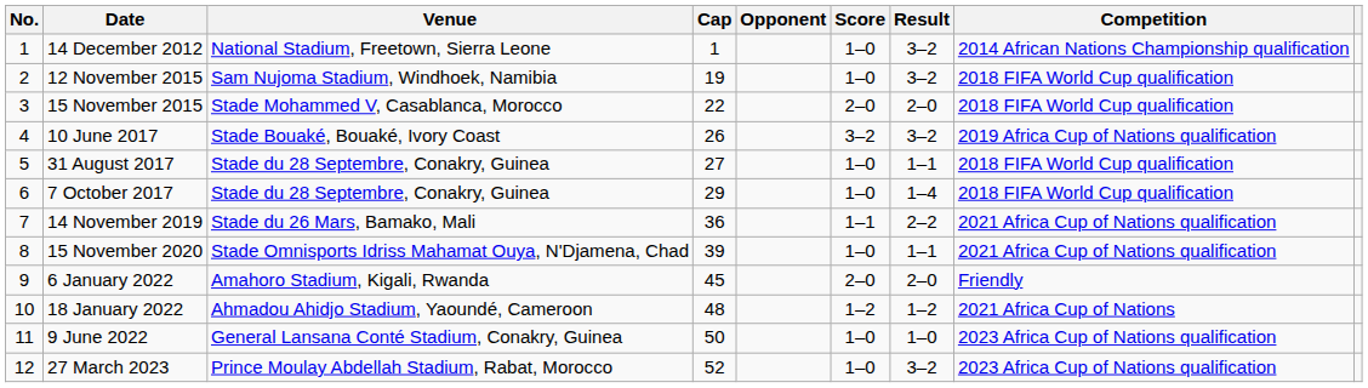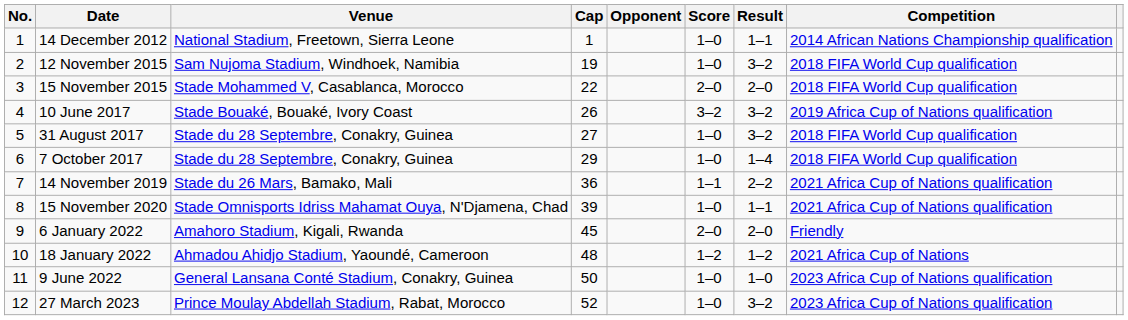 <table class="wikitable sortable">
 <tr>
 <th scope="col">No.</th>
 <th scope="col">Date</th>
 <th scope="col">Venue</th>
 <th scope="col">Cap</th>
 <th scope="col">Opponent</th>
 <th scope="col">Score</th>
 <th scope="col">Result</th>
 <th scope="col">Competition</th>
 <th scope="col" class="unsortable"></th>
 </tr>
 <tr>
 <td style="text-align: center;">1</td>
 <td>14 December 2012</td>
 <td><a href='#'>National Stadium</a>, Freetown, Sierra Leone</td>
 <td style="text-align: center;">1</td>
 <td></td>
 <td style="text-align: center;">1–0</td>
-<td style="text-align: center;">3–2</td>
+<td style="text-align: center;">1–1</td>
 <td><a href='#'>2014 African Nations Championship qualification</a></td>
 <td style="text-align: center;"></td>
 </tr>
 <tr>
 <td style="text-align: center;">2</td>
 <td>12 November 2015</td>
 <td><a href='#'>Sam Nujoma Stadium</a>, Windhoek, Namibia</td>
 <td style="text-align: center;">19</td>
 <td></td>
 <td style="text-align: center;">1–0</td>
 <td style="text-align: center;">3–2</td>
 <td><a href='#'>2018 FIFA World Cup qualification</a></td>
 <td style="text-align: center;"></td>
 </tr>
 <tr>
 <td style="text-align: center;">3</td>
 <td>15 November 2015</td>
 <td><a href='#'>Stade Mohammed V</a>, Casablanca, Morocco</td>
 <td style="text-align: center;">22</td>
 <td></td>
 <td style="text-align: center;">2–0</td>
 <td style="text-align: center;">2–0</td>
 <td><a href='#'>2018 FIFA World Cup qualification</a></td>
 <td style="text-align: center;"></td>
 </tr>
 <tr>
 <td style="text-align: center;">4</td>
 <td>10 June 2017</td>
 <td><a href='#'>Stade Bouaké</a>, Bouaké, Ivory Coast</td>
 <td style="text-align: center;">26</td>
 <td></td>
 <td style="text-align: center;">3–2</td>
 <td style="text-align: center;">3–2</td>
 <td><a href='#'>2019 Africa Cup of Nations qualification</a></td>
 <td style="text-align: center;"></td>
 </tr>
 <tr>
 <td style="text-align: center;">5</td>
 <td>31 August 2017</td>
 <td><a href='#'>Stade du 28 Septembre</a>, Conakry, Guinea</td>
 <td style="text-align: center;">27</td>
 <td></td>
 <td style="text-align: center;">1–0</td>
-<td style="text-align: center;">1–1</td>
+<td style="text-align: center;">3–2</td>
 <td><a href='#'>2018 FIFA World Cup qualification</a></td>
 <td style="text-align: center;"></td>
 </tr>
 <tr>
 <td style="text-align: center;">6</td>
 <td>7 October 2017</td>
 <td><a href='#'>Stade du 28 Septembre</a>, Conakry, Guinea</td>
 <td style="text-align: center;">29</td>
 <td></td>
 <td style="text-align: center;">1–0</td>
 <td style="text-align: center;">1–4</td>
 <td><a href='#'>2018 FIFA World Cup qualification</a></td>
 <td style="text-align: center;"></td>
 </tr>
 <tr>
 <td style="text-align: center;">7</td>
 <td>14 November 2019</td>
 <td><a href='#'>Stade du 26 Mars</a>, Bamako, Mali</td>
 <td style="text-align: center;">36</td>
 <td></td>
 <td style="text-align: center;">1–1</td>
 <td style="text-align: center;">2–2</td>
 <td><a href='#'>2021 Africa Cup of Nations qualification</a></td>
 <td style="text-align: center;"></td>
 </tr>
 <tr>
 <td style="text-align: center;">8</td>
 <td>15 November 2020</td>
 <td><a href='#'>Stade Omnisports Idriss Mahamat Ouya</a>, N'Djamena, Chad</td>
 <td style="text-align: center;">39</td>
 <td></td>
 <td style="text-align: center;">1–0</td>
 <td style="text-align: center;">1–1</td>
 <td><a href='#'>2021 Africa Cup of Nations qualification</a></td>
 <td style="text-align: center;"></td>
 </tr>
 <tr>
 <td style="text-align: center;">9</td>
 <td>6 January 2022</td>
 <td><a href='#'>Amahoro Stadium</a>, Kigali, Rwanda</td>
 <td style="text-align: center;">45</td>
 <td></td>
 <td style="text-align: center;">2–0</td>
 <td style="text-align: center;">2–0</td>
 <td><a href='#'>Friendly</a></td>
 <td style="text-align: center;"></td>
 </tr>
 <tr>
 <td style="text-align: center;">10</td>
 <td>18 January 2022</td>
 <td><a href='#'>Ahmadou Ahidjo Stadium</a>, Yaoundé, Cameroon</td>
 <td style="text-align: center;">48</td>
 <td></td>
 <td style="text-align: center;">1–2</td>
 <td style="text-align: center;">1–2</td>
 <td><a href='#'>2021 Africa Cup of Nations</a></td>
 <td style="text-align: center;"></td>
 </tr>
 <tr>
 <td style="text-align: center;">11</td>
 <td>9 June 2022</td>
 <td><a href='#'>General Lansana Conté Stadium</a>, Conakry, Guinea</td>
 <td style="text-align: center;">50</td>
 <td></td>
 <td style="text-align: center;">1–0</td>
 <td style="text-align: center;">1–0</td>
 <td><a href='#'>2023 Africa Cup of Nations qualification</a></td>
 <td style="text-align: center;"></td>
 </tr>
 <tr>
 <td style="text-align: center;">12</td>
 <td>27 March 2023</td>
 <td><a href='#'>Prince Moulay Abdellah Stadium</a>, Rabat, Morocco</td>
 <td style="text-align: center;">52</td>
 <td></td>
 <td style="text-align: center;">1–0</td>
 <td style="text-align: center;">3–2</td>
 <td><a href='#'>2023 Africa Cup of Nations qualification</a></td>
 <td style="text-align: center;"></td>
 </tr>
 </table>
